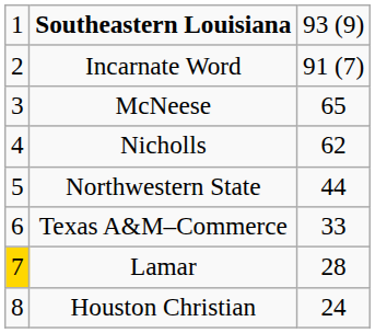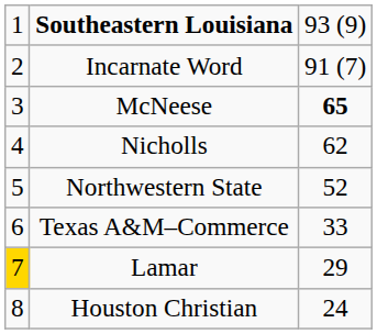 <table class="wikitable">
 <tr align="center">
 <td>1</td>
 <td><strong>Southeastern Louisiana</strong></td>
 <td>93 (9)</td>
 </tr>
 <tr align="center">
 <td>2</td>
 <td>Incarnate Word</td>
 <td>91 (7)</td>
 </tr>
 <tr align="center">
 <td>3</td>
 <td>McNeese</td>
-<td>65</td>
+<td><strong>65</strong></td>
 </tr>
 <tr align="center">
 <td>4</td>
 <td>Nicholls</td>
 <td>62</td>
 </tr>
 <tr align="center">
 <td>5</td>
 <td>Northwestern State</td>
-<td>44</td>
+<td>52</td>
 </tr>
 <tr align="center">
 <td>6</td>
 <td>Texas A&M–Commerce</td>
 <td>33</td>
 </tr>
 <tr align="center">
 <td style="background: gold;">7</td>
 <td>Lamar</td>
-<td>28</td>
+<td>29</td>
 </tr>
 <tr align="center">
 <td>8</td>
 <td>Houston Christian</td>
 <td>24</td>
 </tr>
 </table>
